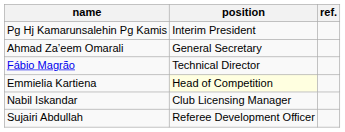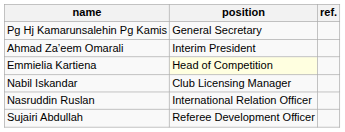 <table class=wikitable>
 <tr>
 <th>name</th>
 <th>position</th>
 <th>ref.</th>
 </tr>
 <tr>
 <td> Pg Hj Kamarunsalehin Pg Kamis</td>
-<td>Interim President</td>
+<td>General Secretary</td>
 <td></td>
 </tr>
 <tr>
 <td> Ahmad Za’eem Omarali</td>
-<td>General Secretary</td>
-<td></td>
-</tr>
-<tr>
-<td> <a href='#'>Fábio Magrão</a></td>
-<td>Technical Director</td>
+<td>Interim President</td>
 <td></td>
 </tr>
 <tr>
 <td> Emmielia Kartiena</td>
 <td style="background: lightyellow;">Head of Competition</td>
 <td></td>
 </tr>
 <tr>
 <td> Nabil Iskandar</td>
 <td>Club Licensing Manager</td>
 <td></td>
 </tr>
 <tr>
+<td> Nasruddin Ruslan</td>
+<td>International Relation Officer</td>
+<td></td>
+</tr>
+<tr>
 <td> Sujairi Abdullah</td>
 <td>Referee Development Officer</td>
 <td></td>
 </tr>
 </table>
